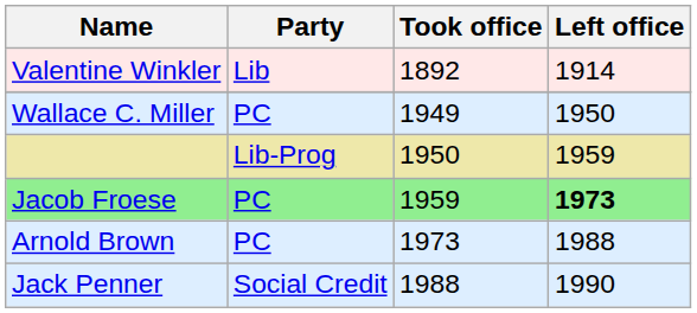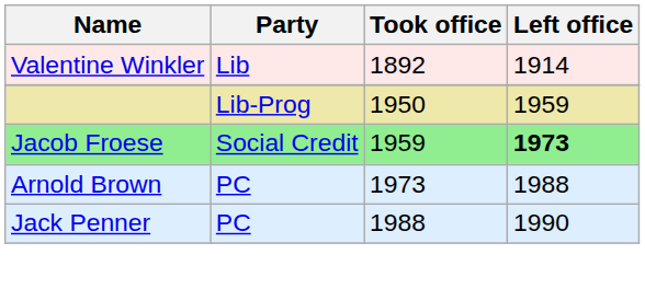 <table class="wikitable">
 <tr>
 <th>Name</th>
 <th>Party</th>
 <th>Took office</th>
 <th>Left office</th>
 </tr>
 <tr bgcolor=#FFE8E8>
 <td><a href='#'>Valentine Winkler</a></td>
 <td><a href='#'>Lib</a></td>
 <td>1892</td>
 <td>1914</td>
 </tr>
 <tr>
 </tr>
-<tr bgcolor=#DDEEFF>
-<td><a href='#'>Wallace C. Miller</a></td>
-<td><a href='#'>PC</a></td>
-<td>1949</td>
-<td>1950</td>
-</tr>
 <tr bgcolor=#eee8aa>
 <td></td>
 <td><a href='#'>Lib-Prog</a></td>
 <td>1950</td>
 <td>1959</td>
 </tr>
 <tr bgcolor="lightgreen">
 <td><a href='#'>Jacob Froese</a></td>
-<td><a href='#'>PC</a></td>
+<td><a href='#'>Social Credit</a></td>
 <td>1959</td>
 <td><strong>1973</strong></td>
 </tr>
 <tr bgcolor=#DDEEFF>
 <td><a href='#'>Arnold Brown</a></td>
 <td><a href='#'>PC</a></td>
 <td>1973</td>
 <td>1988</td>
 </tr>
 <tr bgcolor=#DDEEFF>
 <td><a href='#'>Jack Penner</a></td>
-<td><a href='#'>Social Credit</a></td>
+<td><a href='#'>PC</a></td>
 <td>1988</td>
 <td>1990</td>
 </tr>
 </table>
